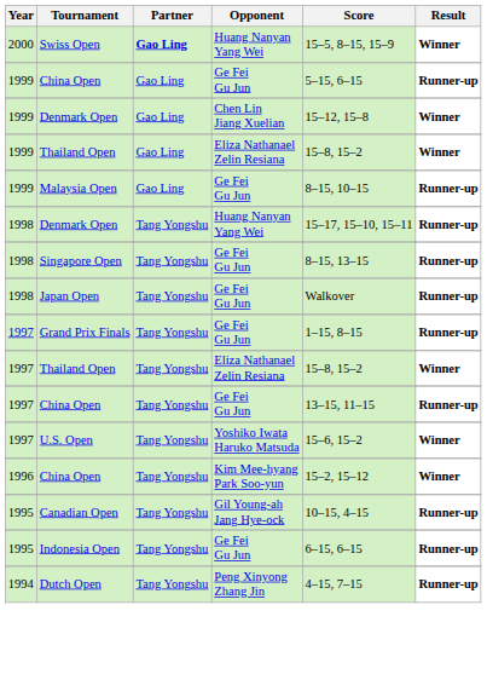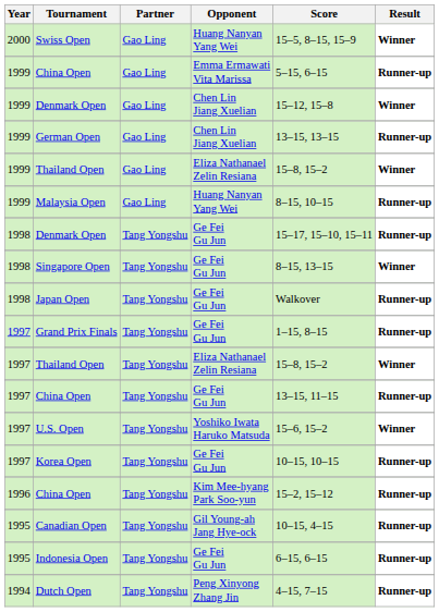 <table class="sortable wikitable" style="font-size: 90%;">
 <tr>
 <th>Year</th>
 <th>Tournament</th>
 <th>Partner</th>
 <th>Opponent</th>
 <th>Score</th>
 <th>Result</th>
 </tr>
 <tr style="background:#D4F1C5">
 <td align="center">2000</td>
 <td align="left"><a href='#'>Swiss Open</a></td>
-<td align="left"><strong> <a href='#'>Gao Ling</a></strong></td>
+<td align="left"> <a href='#'>Gao Ling</a></td>
 <td align="left"> <a href='#'>Huang Nanyan</a> <br>  <a href='#'>Yang Wei</a></td>
 <td align="left">15–5, 8–15, 15–9</td>
 <td style="text-align:left; background:white"> <strong>Winner</strong></td>
 </tr>
 <tr>
 </tr>
 <tr style="background:#D4F1C5">
 <td align="center">1999</td>
 <td align="left"><a href='#'>China Open</a></td>
 <td align="left"> <a href='#'>Gao Ling</a></td>
-<td align="left"> <a href='#'>Ge Fei</a> <br>  <a href='#'>Gu Jun</a></td>
+<td align="left"> <a href='#'>Emma Ermawati</a> <br>  <a href='#'>Vita Marissa</a></td>
 <td align="left">5–15, 6–15</td>
 <td style="text-align:left; background:white"> <strong>Runner-up</strong></td>
 </tr>
 <tr>
 </tr>
 <tr style="background:#D4F1C5">
 <td align="center">1999</td>
 <td align="left"><a href='#'>Denmark Open</a></td>
 <td align="left"> <a href='#'>Gao Ling</a></td>
 <td align="left"> <a href='#'>Chen Lin</a> <br>  <a href='#'>Jiang Xuelian</a></td>
 <td align="left">15–12, 15–8</td>
 <td style="text-align:left; background:white"> <strong>Winner</strong></td>
 </tr>
 <tr>
+</tr>
+<tr style="background:#D4F1C5">
+<td align="center">1999</td>
+<td align="left"><a href='#'>German Open</a></td>
+<td align="left"> <a href='#'>Gao Ling</a></td>
+<td align="left"> <a href='#'>Chen Lin</a> <br>  <a href='#'>Jiang Xuelian</a></td>
+<td align="left">13–15, 13–15</td>
+<td style="text-align:left; background:white"> <strong>Runner-up</strong></td>
 </tr>
 <tr>
 </tr>
 <tr style="background:#D4F1C5">
 <td align="center">1999</td>
 <td align="left"><a href='#'>Thailand Open</a></td>
 <td align="left"> <a href='#'>Gao Ling</a></td>
 <td align="left"> <a href='#'>Eliza Nathanael</a> <br>  <a href='#'>Zelin Resiana</a></td>
 <td align="left">15–8, 15–2</td>
 <td style="text-align:left; background:white"> <strong>Winner</strong></td>
 </tr>
 <tr>
 </tr>
 <tr style="background:#D4F1C5">
 <td align="center">1999</td>
 <td align="left"><a href='#'>Malaysia Open</a></td>
 <td align="left"> <a href='#'>Gao Ling</a></td>
-<td align="left"> <a href='#'>Ge Fei</a> <br>  <a href='#'>Gu Jun</a></td>
+<td align="left"> <a href='#'>Huang Nanyan</a> <br>  <a href='#'>Yang Wei</a></td>
 <td align="left">8–15, 10–15</td>
 <td style="text-align:left; background:white"> <strong>Runner-up</strong></td>
 </tr>
 <tr>
 </tr>
 <tr style="background:#D4F1C5">
 <td align="center">1998</td>
 <td align="left"><a href='#'>Denmark Open</a></td>
 <td align="left"> <a href='#'>Tang Yongshu</a></td>
-<td align="left"> <a href='#'>Huang Nanyan</a> <br>  <a href='#'>Yang Wei</a></td>
+<td align="left"> <a href='#'>Ge Fei</a> <br>  <a href='#'>Gu Jun</a></td>
 <td align="left">15–17, 15–10, 15–11</td>
 <td style="text-align:left; background:white"> <strong>Runner-up</strong></td>
 </tr>
 <tr>
 </tr>
 <tr style="background:#D4F1C5">
 <td align="center">1998</td>
 <td align="left"><a href='#'>Singapore Open</a></td>
 <td align="left"> <a href='#'>Tang Yongshu</a></td>
 <td align="left"> <a href='#'>Ge Fei</a> <br>  <a href='#'>Gu Jun</a></td>
 <td align="left">8–15, 13–15</td>
-<td style="text-align:left; background:white"> <strong>Runner-up</strong></td>
+<td style="text-align:left; background:white"> <strong>Winner</strong></td>
 </tr>
 <tr>
 </tr>
 <tr style="background:#D4F1C5">
 <td align="center">1998</td>
 <td align="left"><a href='#'>Japan Open</a></td>
 <td align="left"> <a href='#'>Tang Yongshu</a></td>
 <td align="left"> <a href='#'>Ge Fei</a> <br>  <a href='#'>Gu Jun</a></td>
 <td align="left">Walkover</td>
 <td style="text-align:left; background:white"> <strong>Runner-up</strong></td>
 </tr>
 <tr>
 </tr>
 <tr style="background:#D4F1C5">
 <td align="center"><a href='#'>1997</a></td>
 <td align="left"><a href='#'>Grand Prix Finals</a></td>
 <td align="left"> <a href='#'>Tang Yongshu</a></td>
 <td align="left"> <a href='#'>Ge Fei</a> <br>  <a href='#'>Gu Jun</a></td>
 <td align="left">1–15, 8–15</td>
 <td style="text-align:left; background:white"> <strong>Runner-up</strong></td>
 </tr>
 <tr>
 </tr>
 <tr style="background:#D4F1C5">
 <td align="center">1997</td>
 <td align="left"><a href='#'>Thailand Open</a></td>
 <td align="left"> <a href='#'>Tang Yongshu</a></td>
 <td align="left"> <a href='#'>Eliza Nathanael</a> <br>  <a href='#'>Zelin Resiana</a></td>
 <td align="left">15–8, 15–2</td>
 <td style="text-align:left; background:white"> <strong>Winner</strong></td>
 </tr>
 <tr>
 </tr>
 <tr style="background:#D4F1C5">
 <td align="center">1997</td>
 <td align="left"><a href='#'>China Open</a></td>
 <td align="left"> <a href='#'>Tang Yongshu</a></td>
 <td align="left"> <a href='#'>Ge Fei</a> <br>  <a href='#'>Gu Jun</a></td>
 <td align="left">13–15, 11–15</td>
 <td style="text-align:left; background:white"> <strong>Runner-up</strong></td>
 </tr>
 <tr>
 </tr>
 <tr style="background:#D4F1C5">
 <td align="center">1997</td>
 <td align="left"><a href='#'>U.S. Open</a></td>
 <td align="left"> <a href='#'>Tang Yongshu</a></td>
 <td align="left"> <a href='#'>Yoshiko Iwata</a> <br>  <a href='#'>Haruko Matsuda</a></td>
 <td align="left">15–6, 15–2</td>
 <td style="text-align:left; background:white"> <strong>Winner</strong></td>
 </tr>
 <tr>
 </tr>
+<tr style="background:#D4F1C5">
+<td align="center">1997</td>
+<td align="left"><a href='#'>Korea Open</a></td>
+<td align="left"> <a href='#'>Tang Yongshu</a></td>
+<td align="left"> <a href='#'>Ge Fei</a> <br>  <a href='#'>Gu Jun</a></td>
+<td align="left">10–15, 10–15</td>
+<td style="text-align:left; background:white"> <strong>Runner-up</strong></td>
+</tr>
 <tr>
 </tr>
 <tr style="background:#D4F1C5">
 <td align="center">1996</td>
 <td align="left"><a href='#'>China Open</a></td>
 <td align="left"> <a href='#'>Tang Yongshu</a></td>
 <td align="left"> <a href='#'>Kim Mee-hyang</a> <br>  <a href='#'>Park Soo-yun</a></td>
 <td align="left">15–2, 15–12</td>
-<td style="text-align:left; background:white"> <strong>Winner</strong></td>
+<td style="text-align:left; background:white"> <strong>Runner-up</strong></td>
 </tr>
 <tr>
 </tr>
 <tr style="background:#D4F1C5">
 <td align="center">1995</td>
 <td align="left"><a href='#'>Canadian Open</a></td>
 <td align="left"> <a href='#'>Tang Yongshu</a></td>
 <td align="left"> <a href='#'>Gil Young-ah</a> <br>  <a href='#'>Jang Hye-ock</a></td>
 <td align="left">10–15, 4–15</td>
 <td style="text-align:left; background:white"> <strong>Runner-up</strong></td>
 </tr>
 <tr>
 </tr>
 <tr style="background:#D4F1C5">
 <td align="center">1995</td>
 <td align="left"><a href='#'>Indonesia Open</a></td>
 <td align="left"> <a href='#'>Tang Yongshu</a></td>
 <td align="left"> <a href='#'>Ge Fei</a> <br>  <a href='#'>Gu Jun</a></td>
 <td align="left">6–15, 6–15</td>
 <td style="text-align:left; background:white"> <strong>Runner-up</strong></td>
 </tr>
 <tr>
 </tr>
 <tr style="background:#D4F1C5">
 <td align="center">1994</td>
 <td align="left"><a href='#'>Dutch Open</a></td>
 <td align="left"> <a href='#'>Tang Yongshu</a></td>
 <td align="left"> <a href='#'>Peng Xinyong</a> <br>  <a href='#'>Zhang Jin</a></td>
 <td align="left">4–15, 7–15</td>
 <td style="text-align:left; background:white"> <strong>Runner-up</strong></td>
 </tr>
 </table>
